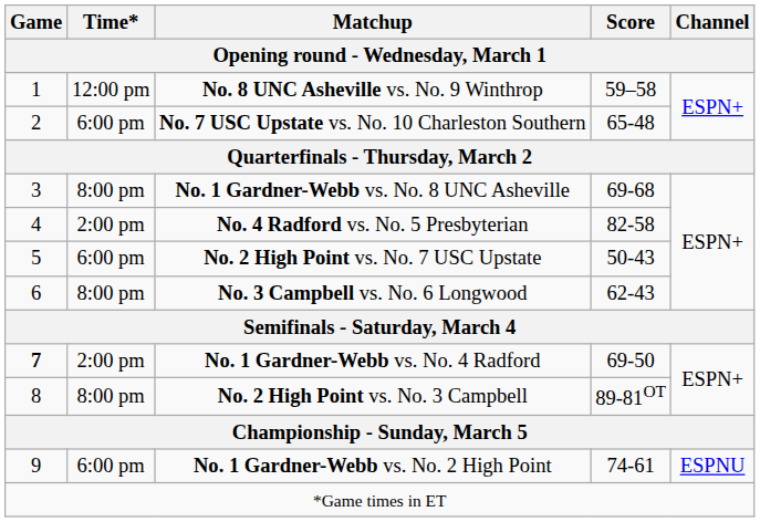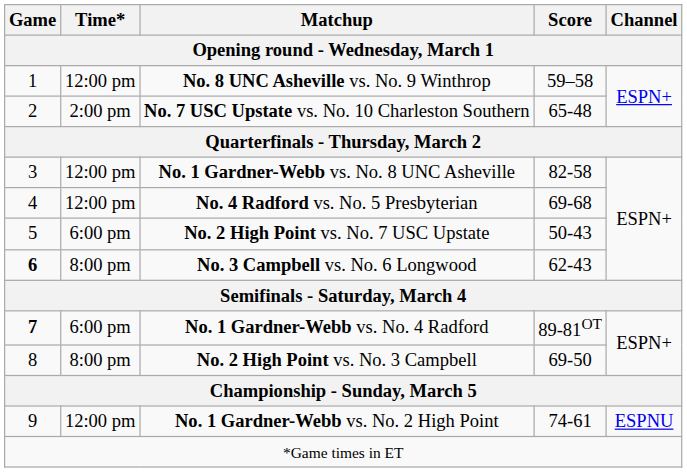 <table class="wikitable" style="font-size: 95%;text-align:center">
 <tr>
 <th>Game</th>
 <th>Time*</th>
 <th>Matchup</th>
 <th>Score</th>
 <th>Channel</th>
 </tr>
 <tr>
 <th colspan=5>Opening round - Wednesday, March 1</th>
 </tr>
 <tr>
 <td align=center>1</td>
 <td>12:00 pm</td>
 <td><strong>No. 8 UNC Asheville</strong> vs. No. 9 Winthrop</td>
 <td>59–58</td>
 <td rowspan=2><a href='#'>ESPN+</a></td>
 </tr>
 <tr>
 <td align=center>2</td>
-<td>6:00 pm</td>
+<td>2:00 pm</td>
 <td><strong>No. 7 USC Upstate</strong> vs. No. 10 Charleston Southern</td>
 <td>65-48</td>
 </tr>
 <tr>
 <th colspan=5>Quarterfinals - Thursday, March 2</th>
 </tr>
 <tr>
 <td align=center>3</td>
-<td>8:00 pm</td>
+<td>12:00 pm</td>
 <td><strong>No. 1 Gardner-Webb</strong> vs. No. 8 UNC Asheville</td>
-<td>69-68</td>
+<td>82-58</td>
 <td rowspan=4>ESPN+</td>
 </tr>
 <tr>
 <td align=center>4</td>
-<td>2:00 pm</td>
+<td>12:00 pm</td>
 <td><strong>No. 4 Radford</strong> vs. No. 5 Presbyterian</td>
-<td>82-58</td>
+<td>69-68</td>
 </tr>
 <tr>
 <td align=center>5</td>
 <td>6:00 pm</td>
 <td><strong>No. 2 High Point</strong> vs. No. 7 USC Upstate</td>
 <td>50-43</td>
 </tr>
 <tr>
-<td align=center>6</td>
+<td align=center><strong>6</strong></td>
 <td>8:00 pm</td>
 <td><strong>No. 3 Campbell</strong> vs. No. 6 Longwood</td>
 <td>62-43</td>
 </tr>
 <tr>
 <th colspan=5>Semifinals - Saturday, March 4</th>
 </tr>
 <tr>
 <td align=center><strong>7</strong></td>
-<td>2:00 pm</td>
+<td>6:00 pm</td>
 <td><strong>No. 1 Gardner-Webb</strong> vs. No. 4 Radford</td>
-<td>69-50</td>
+<td>89-81<sup>OT</sup></td>
 <td rowspan=2>ESPN+</td>
 </tr>
 <tr>
 <td align=center>8</td>
 <td>8:00 pm</td>
 <td><strong>No. 2 High Point</strong> vs. No. 3 Campbell</td>
-<td>89-81<sup>OT</sup></td>
+<td>69-50</td>
 </tr>
 <tr>
 <th colspan=5>Championship - Sunday, March 5</th>
 </tr>
 <tr>
 <td align=center>9</td>
-<td>6:00 pm</td>
+<td>12:00 pm</td>
 <td><strong>No. 1 Gardner-Webb</strong> vs. No. 2 High Point</td>
 <td>74-61</td>
 <td><a href='#'>ESPNU</a></td>
 </tr>
 <tr>
 <td colspan=5><small>*Game times in ET</small></td>
 </tr>
 </table>
